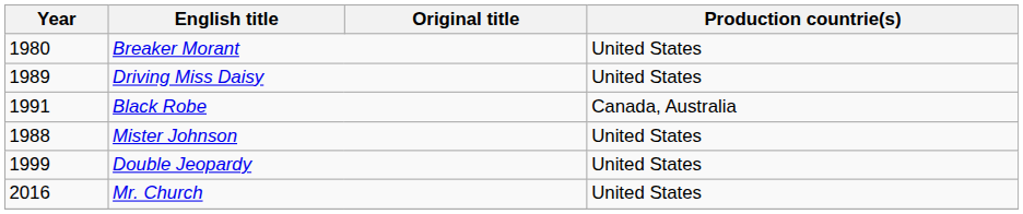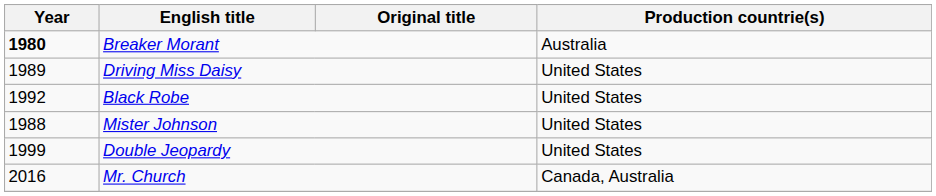 <table class="sortable wikitable" style="width:100%; margin-bottom:4px" cellpadding="5">
 <tr>
 <th scope="col">Year</th>
 <th scope="col">English title</th>
 <th scope="col">Original title</th>
 <th scope="col">Production countrie(s)</th>
 </tr>
 <tr>
-<td>1980</td>
+<td><strong>1980</strong></td>
 <td colspan=2><em><a href='#'>Breaker Morant</a></em></td>
-<td>United States</td>
+<td>Australia</td>
 </tr>
 <tr>
 <td>1989</td>
 <td colspan=2><em><a href='#'>Driving Miss Daisy</a></em></td>
 <td>United States</td>
 </tr>
 <tr>
-<td>1991</td>
+<td>1992</td>
 <td colspan=2><em><a href='#'>Black Robe</a></em></td>
-<td>Canada, Australia</td>
+<td>United States</td>
 </tr>
 <tr>
 <td>1988</td>
 <td colspan=2><em><a href='#'>Mister Johnson</a></em></td>
 <td>United States</td>
 </tr>
 <tr>
 <td>1999</td>
 <td colspan=2><em><a href='#'>Double Jeopardy</a></em></td>
 <td>United States</td>
 </tr>
 <tr>
 <td>2016</td>
 <td colspan=2><em><a href='#'>Mr. Church</a></em></td>
-<td>United States</td>
+<td>Canada, Australia</td>
 </tr>
 <tr>
 </tr>
 </table>
